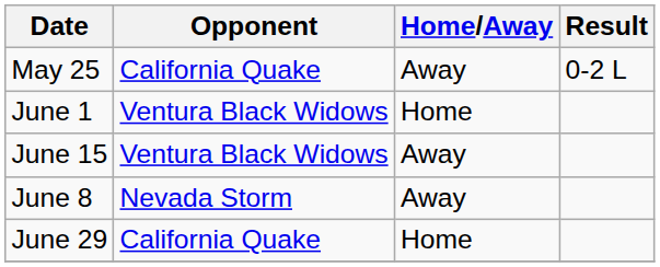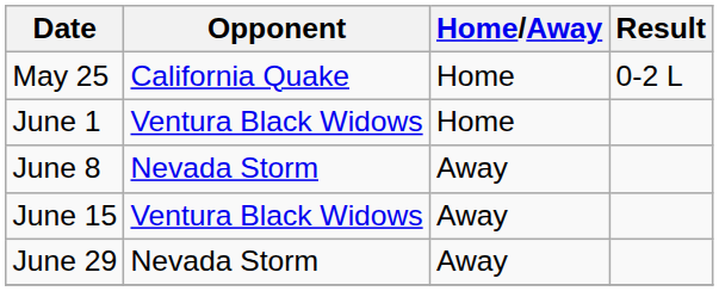 <table class="wikitable">
 <tr>
 <th>Date</th>
 <th>Opponent</th>
 <th><a href='#'>Home</a>/<a href='#'>Away</a></th>
 <th>Result</th>
 </tr>
 <tr>
 <td>May 25</td>
 <td><a href='#'>California Quake</a></td>
-<td>Away</td>
+<td>Home</td>
 <td>0-2 L</td>
 </tr>
 <tr>
 <td>June 1</td>
 <td><a href='#'>Ventura Black Widows</a></td>
 <td>Home</td>
 <td></td>
 </tr>
 <tr>
+<td>June 8</td>
+<td><a href='#'>Nevada Storm</a></td>
+<td>Away</td>
+<td></td>
+</tr>
+<tr>
 <td>June 15</td>
 <td><a href='#'>Ventura Black Widows</a></td>
 <td>Away</td>
 <td></td>
 </tr>
 <tr>
-<td>June 8</td>
-<td><a href='#'>Nevada Storm</a></td>
+<td>June 29</td>
+<td>Nevada Storm</td>
 <td>Away</td>
-<td></td>
-</tr>
-<tr>
-<td>June 29</td>
-<td><a href='#'>California Quake</a></td>
-<td>Home</td>
 <td></td>
 </tr>
 <tr>
 </tr>
 </table>
